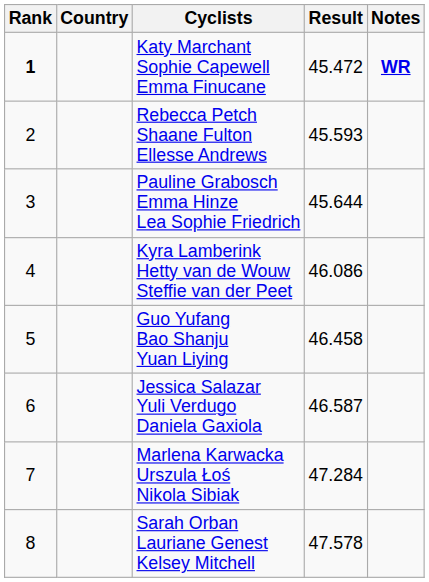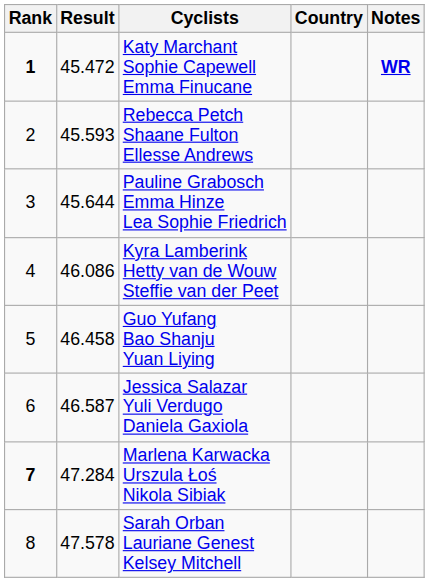 <table class="wikitable sortable" style="text-align:center;">
 <tr>
 <th>Rank</th>
+<th>Result</th>
+<th class="unsortable">Cyclists</th>
 <th>Country</th>
-<th class="unsortable">Cyclists</th>
-<th>Result</th>
 <th class="unsortable">Notes</th>
 </tr>
 <tr>
 <td><strong>1</strong></td>
+<td>45.472</td>
+<td align=left><a href='#'>Katy Marchant</a><br><a href='#'>Sophie Capewell</a><br><a href='#'>Emma Finucane</a></td>
 <td align=left></td>
-<td align=left><a href='#'>Katy Marchant</a><br><a href='#'>Sophie Capewell</a><br><a href='#'>Emma Finucane</a></td>
-<td>45.472</td>
 <td><strong><a href='#'>WR</a></strong></td>
 </tr>
 <tr>
 <td>2</td>
+<td>45.593</td>
+<td align=left><a href='#'>Rebecca Petch</a><br><a href='#'>Shaane Fulton</a><br><a href='#'>Ellesse Andrews</a></td>
 <td align=left></td>
-<td align=left><a href='#'>Rebecca Petch</a><br><a href='#'>Shaane Fulton</a><br><a href='#'>Ellesse Andrews</a></td>
-<td>45.593</td>
 <td></td>
 </tr>
 <tr>
 <td>3</td>
+<td>45.644</td>
+<td align=left><a href='#'>Pauline Grabosch</a><br><a href='#'>Emma Hinze</a><br><a href='#'>Lea Sophie Friedrich</a></td>
 <td align=left></td>
-<td align=left><a href='#'>Pauline Grabosch</a><br><a href='#'>Emma Hinze</a><br><a href='#'>Lea Sophie Friedrich</a></td>
-<td>45.644</td>
 <td></td>
 </tr>
 <tr>
 <td>4</td>
+<td>46.086</td>
+<td align=left><a href='#'>Kyra Lamberink</a><br><a href='#'>Hetty van de Wouw</a><br><a href='#'>Steffie van der Peet</a></td>
 <td align=left></td>
-<td align=left><a href='#'>Kyra Lamberink</a><br><a href='#'>Hetty van de Wouw</a><br><a href='#'>Steffie van der Peet</a></td>
-<td>46.086</td>
 <td></td>
 </tr>
 <tr>
 <td>5</td>
+<td>46.458</td>
+<td align=left><a href='#'>Guo Yufang</a><br><a href='#'>Bao Shanju</a><br><a href='#'>Yuan Liying</a></td>
 <td align=left></td>
-<td align=left><a href='#'>Guo Yufang</a><br><a href='#'>Bao Shanju</a><br><a href='#'>Yuan Liying</a></td>
-<td>46.458</td>
 <td></td>
 </tr>
 <tr>
 <td>6</td>
+<td>46.587</td>
+<td align=left><a href='#'>Jessica Salazar</a><br><a href='#'>Yuli Verdugo</a><br><a href='#'>Daniela Gaxiola</a></td>
 <td align=left></td>
-<td align=left><a href='#'>Jessica Salazar</a><br><a href='#'>Yuli Verdugo</a><br><a href='#'>Daniela Gaxiola</a></td>
-<td>46.587</td>
 <td></td>
 </tr>
 <tr>
-<td>7</td>
+<td><strong>7</strong></td>
+<td>47.284</td>
+<td align=left><a href='#'>Marlena Karwacka</a><br><a href='#'>Urszula Łoś</a><br><a href='#'>Nikola Sibiak</a></td>
 <td align=left></td>
-<td align=left><a href='#'>Marlena Karwacka</a><br><a href='#'>Urszula Łoś</a><br><a href='#'>Nikola Sibiak</a></td>
-<td>47.284</td>
 <td></td>
 </tr>
 <tr>
 <td>8</td>
+<td>47.578</td>
+<td align=left><a href='#'>Sarah Orban</a><br><a href='#'>Lauriane Genest</a><br><a href='#'>Kelsey Mitchell</a></td>
 <td align=left></td>
-<td align=left><a href='#'>Sarah Orban</a><br><a href='#'>Lauriane Genest</a><br><a href='#'>Kelsey Mitchell</a></td>
-<td>47.578</td>
 <td></td>
 </tr>
 </table>
